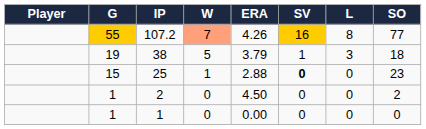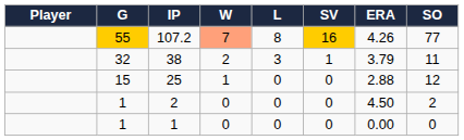 <table class="wikitable sortable">
 <tr>
 <th style="background:#1c2841;color:white;" width="16%">Player</th>
 <th style="background:#1c2841;color:white;" width="9%">G</th>
 <th style="background:#1c2841;color:white;" width="9%">IP</th>
 <th style="background:#1c2841;color:white;" width="9%">W</th>
+<th style="background:#1c2841;color:white;" width="9%">L</th>
+<th style="background:#1c2841;color:white;" width="9%">SV</th>
 <th style="background:#1c2841;color:white;" width="9%">ERA</th>
-<th style="background:#1c2841;color:white;" width="9%">SV</th>
-<th style="background:#1c2841;color:white;" width="9%">L</th>
 <th style="background:#1c2841;color:white;" width="9%">SO</th>
 </tr>
 <tr align="center">
 <td></td>
 <td bgcolor="#FFCC00">55</td>
 <td>107.2</td>
 <td style="background: lightsalmon;">7</td>
+<td>8</td>
+<td bgcolor="#FFCC00">16</td>
 <td>4.26</td>
-<td bgcolor="#FFCC00">16</td>
-<td>8</td>
 <td>77</td>
 </tr>
 <tr align="center">
 <td></td>
-<td>19</td>
+<td>32</td>
 <td>38</td>
-<td>5</td>
+<td>2</td>
+<td>3</td>
+<td>1</td>
 <td>3.79</td>
-<td>1</td>
-<td>3</td>
-<td>18</td>
+<td>11</td>
 </tr>
 <tr align="center">
 <td></td>
 <td>15</td>
 <td>25</td>
 <td>1</td>
+<td>0</td>
+<td>0</td>
 <td>2.88</td>
-<td><strong>0</strong></td>
-<td>0</td>
-<td>23</td>
+<td>12</td>
 </tr>
 <tr align="center">
 <td></td>
 <td>1</td>
 <td>2</td>
 <td>0</td>
-<td>4.50</td>
 <td>0</td>
 <td>0</td>
+<td>4.50</td>
 <td>2</td>
 </tr>
 <tr align="center">
 <td></td>
 <td>1</td>
 <td>1</td>
 <td>0</td>
-<td>0.00</td>
 <td>0</td>
 <td>0</td>
+<td>0.00</td>
 <td>0</td>
 </tr>
 </table>
